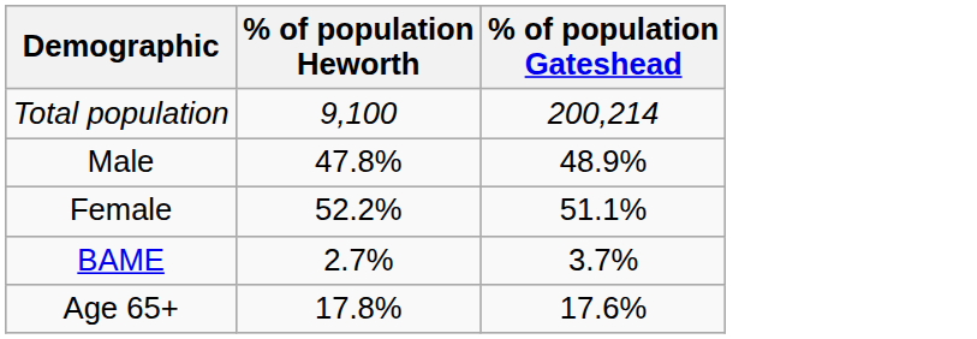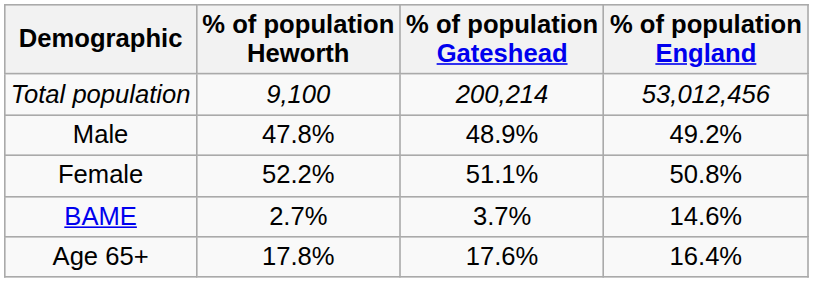 <table class="wikitable sortable" style="text-align: center">
 <tr>
 <th>Demographic</th>
 <th><strong>% of population</strong><br><strong>Heworth</strong></th>
 <th>% of population<br><a href='#'>Gateshead</a></th>
+<th><strong>% of population</strong><br><strong><a href='#'>England</a></strong></th>
 </tr>
 <tr>
 <td><em>Total population</em></td>
 <td><em>9,100</em></td>
 <td><em>200,214</em></td>
+<td><em>53,012,456</em></td>
 </tr>
 <tr>
 <td>Male</td>
 <td>47.8%</td>
 <td>48.9%</td>
+<td>49.2%</td>
 </tr>
 <tr>
 <td>Female</td>
 <td>52.2%</td>
 <td>51.1%</td>
+<td>50.8%</td>
 </tr>
 <tr>
 <td><a href='#'>BAME</a></td>
 <td>2.7%</td>
 <td>3.7%</td>
+<td>14.6%</td>
 </tr>
 <tr>
 <td>Age 65+</td>
 <td>17.8%</td>
 <td>17.6%</td>
+<td>16.4%</td>
 </tr>
 </table>
